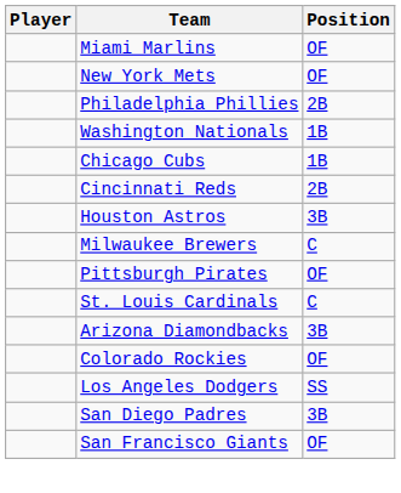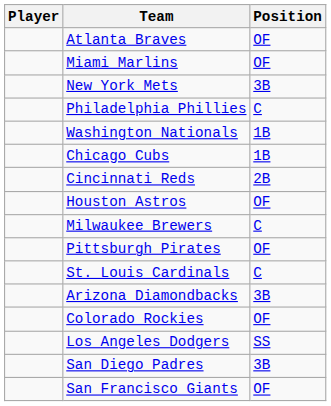 <table Class="wikitable sortable">
 <tr>
 <th>Player</th>
 <th>Team</th>
 <th>Position</th>
+</tr>
+<tr>
+<td></td>
+<td><a href='#'>Atlanta Braves</a></td>
+<td><a href='#'>OF</a></td>
 </tr>
 <tr>
 <td></td>
 <td><a href='#'>Miami Marlins</a></td>
 <td><a href='#'>OF</a></td>
 </tr>
 <tr>
 <td></td>
 <td><a href='#'>New York Mets</a></td>
-<td><a href='#'>OF</a></td>
+<td><a href='#'>3B</a></td>
 </tr>
 <tr>
 <td></td>
 <td><a href='#'>Philadelphia Phillies</a></td>
-<td><a href='#'>2B</a></td>
+<td><a href='#'>C</a></td>
 </tr>
 <tr>
 <td></td>
 <td><a href='#'>Washington Nationals</a></td>
 <td><a href='#'>1B</a></td>
 </tr>
 <tr>
 <td></td>
 <td><a href='#'>Chicago Cubs</a></td>
 <td><a href='#'>1B</a></td>
 </tr>
 <tr>
 <td></td>
 <td><a href='#'>Cincinnati Reds</a></td>
 <td><a href='#'>2B</a></td>
 </tr>
 <tr>
 <td></td>
 <td><a href='#'>Houston Astros</a></td>
-<td><a href='#'>3B</a></td>
+<td><a href='#'>OF</a></td>
 </tr>
 <tr>
 <td></td>
 <td><a href='#'>Milwaukee Brewers</a></td>
 <td><a href='#'>C</a></td>
 </tr>
 <tr>
 <td></td>
 <td><a href='#'>Pittsburgh Pirates</a></td>
 <td><a href='#'>OF</a></td>
 </tr>
 <tr>
 <td></td>
 <td><a href='#'>St. Louis Cardinals</a></td>
 <td><a href='#'>C</a></td>
 </tr>
 <tr>
 <td></td>
 <td><a href='#'>Arizona Diamondbacks</a></td>
 <td><a href='#'>3B</a></td>
 </tr>
 <tr>
 <td></td>
 <td><a href='#'>Colorado Rockies</a></td>
 <td><a href='#'>OF</a></td>
 </tr>
 <tr>
 <td></td>
 <td><a href='#'>Los Angeles Dodgers</a></td>
 <td><a href='#'>SS</a></td>
 </tr>
 <tr>
 <td></td>
 <td><a href='#'>San Diego Padres</a></td>
 <td><a href='#'>3B</a></td>
 </tr>
 <tr>
 <td></td>
 <td><a href='#'>San Francisco Giants</a></td>
 <td><a href='#'>OF</a></td>
 </tr>
 </table>
